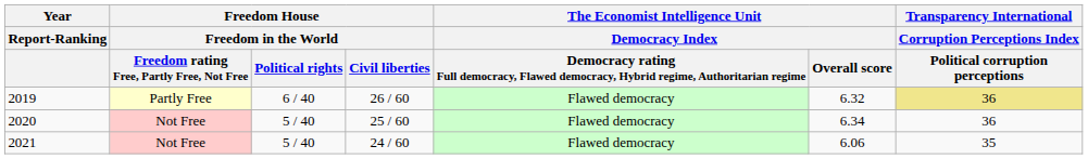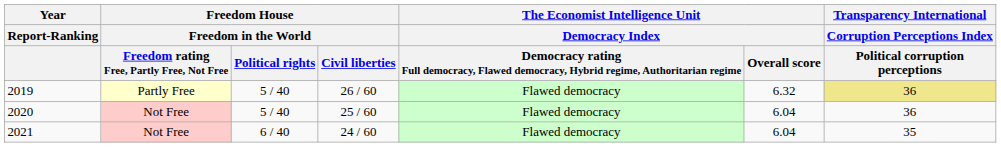 <table class="wikitable">
 <tr style="text-align:center;">
 <th>Year</th>
 <th colspan="3">Freedom House</th>
 <th colspan="2"><a href='#'>The Economist Intelligence Unit</a></th>
 <th><a href='#'>Transparency International</a></th>
 </tr>
 <tr>
 <th>Report-Ranking</th>
 <th colspan="3">Freedom in the World</th>
 <th colspan="2"><a href='#'>Democracy Index</a></th>
 <th><a href='#'>Corruption Perceptions Index</a></th>
 </tr>
 <tr>
 <th></th>
 <th><a href='#'>Freedom</a> rating<br><small><span>Free</span>, <span>Partly Free</span>, <span>Not Free</span></small></th>
 <th><a href='#'>Political rights</a><br></th>
 <th><a href='#'>Civil liberties</a><br></th>
 <th>Democracy rating<br><small><span>Full democracy</span>, <span>Flawed democracy</span>, <span>Hybrid regime</span>, <span>Authoritarian regime</span></small></th>
 <th>Overall score</th>
 <th>Political corruption<br> perceptions</th>
 </tr>
 <tr style="text-align:center;">
 <td style="text-align:left;">2019</td>
 <td style="background:#ffc;">Partly Free</td>
-<td>6 / 40</td>
+<td>5 / 40</td>
 <td>26 / 60</td>
 <td style="background:#cfc;">Flawed democracy</td>
 <td>6.32</td>
 <td style="background: khaki;">36</td>
 </tr>
 <tr style="text-align:center;">
 <td style="text-align:left;">2020</td>
 <td style="background:#fcc;">Not Free</td>
 <td>5 / 40</td>
 <td>25 / 60</td>
 <td style="background:#cfc;">Flawed democracy</td>
-<td>6.34</td>
+<td>6.04</td>
 <td>36</td>
 </tr>
 <tr style="text-align:center;">
 <td style="text-align:left;">2021</td>
 <td style="background:#fcc;">Not Free</td>
-<td>5 / 40</td>
+<td>6 / 40</td>
 <td>24 / 60</td>
 <td style="background:#cfc;">Flawed democracy</td>
-<td>6.06</td>
+<td>6.04</td>
 <td>35</td>
 </tr>
 </table>
